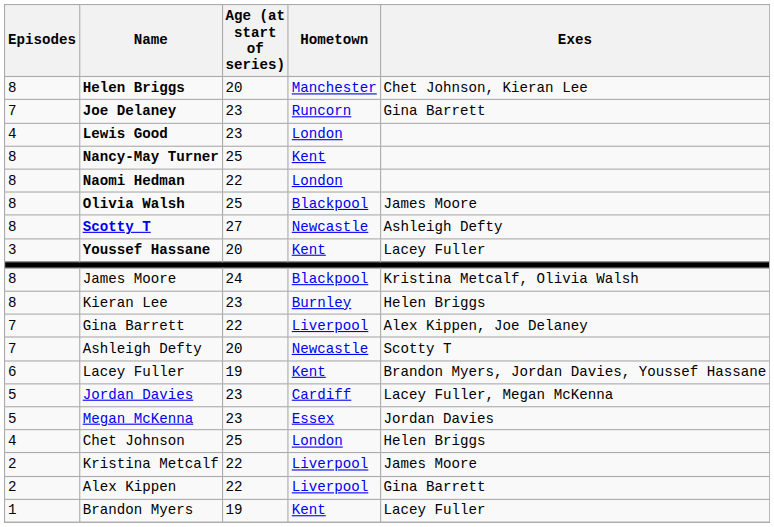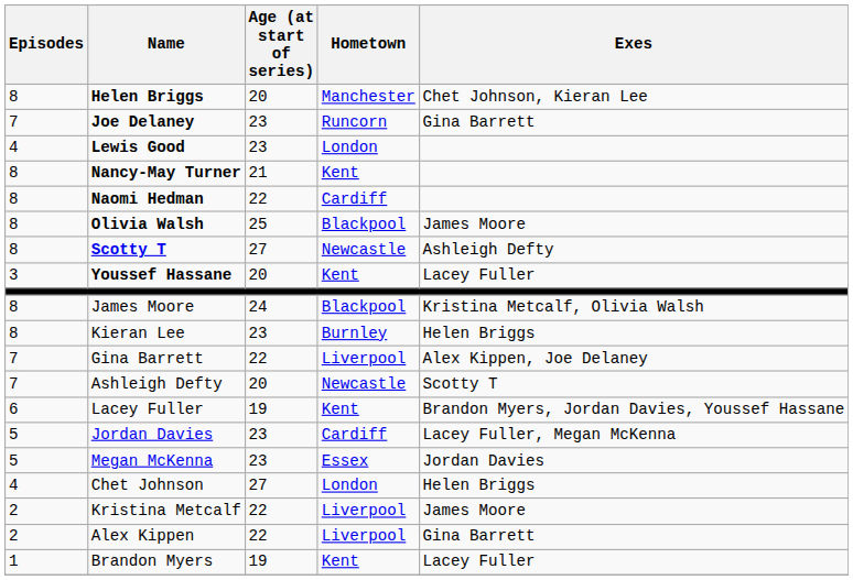 <table class="wikitable sortable">
 <tr>
 <th>Episodes</th>
 <th>Name</th>
 <th>Age (at start of series)</th>
 <th>Hometown</th>
 <th>Exes</th>
 </tr>
 <tr>
 <td>8</td>
 <td><strong>Helen Briggs</strong></td>
 <td>20</td>
 <td><a href='#'>Manchester</a></td>
 <td>Chet Johnson, Kieran Lee</td>
 </tr>
 <tr>
 <td>7</td>
 <td><strong>Joe Delaney</strong></td>
 <td>23</td>
 <td><a href='#'>Runcorn</a></td>
 <td>Gina Barrett</td>
 </tr>
 <tr>
 <td>4</td>
 <td><strong>Lewis Good</strong></td>
 <td>23</td>
 <td><a href='#'>London</a></td>
 <td></td>
 </tr>
 <tr>
 <td>8</td>
 <td nowrap><strong>Nancy-May Turner</strong></td>
-<td>25</td>
+<td>21</td>
 <td><a href='#'>Kent</a></td>
 <td></td>
 </tr>
 <tr>
 <td>8</td>
 <td><strong>Naomi Hedman</strong></td>
 <td>22</td>
-<td><a href='#'>London</a></td>
+<td><a href='#'>Cardiff</a></td>
 <td></td>
 </tr>
 <tr>
 <td>8</td>
 <td><strong>Olivia Walsh</strong></td>
 <td>25</td>
 <td><a href='#'>Blackpool</a></td>
 <td>James Moore</td>
 </tr>
 <tr>
 <td>8</td>
 <td><strong><a href='#'>Scotty T</a></strong></td>
 <td>27</td>
 <td><a href='#'>Newcastle</a></td>
 <td>Ashleigh Defty</td>
 </tr>
 <tr>
 <td>3</td>
 <td><strong>Youssef Hassane</strong></td>
 <td>20</td>
 <td><a href='#'>Kent</a></td>
 <td>Lacey Fuller</td>
 </tr>
 <tr>
 <th style="background:#000;" colspan="6"></th>
 </tr>
 <tr>
 <td>8</td>
 <td>James Moore</td>
 <td>24</td>
 <td><a href='#'>Blackpool</a></td>
 <td>Kristina Metcalf, Olivia Walsh</td>
 </tr>
 <tr>
 <td>8</td>
 <td>Kieran Lee</td>
 <td>23</td>
 <td><a href='#'>Burnley</a></td>
 <td>Helen Briggs</td>
 </tr>
 <tr>
 <td>7</td>
 <td>Gina Barrett</td>
 <td>22</td>
 <td><a href='#'>Liverpool</a></td>
 <td>Alex Kippen, Joe Delaney</td>
 </tr>
 <tr>
 <td>7</td>
 <td>Ashleigh Defty</td>
 <td>20</td>
 <td><a href='#'>Newcastle</a></td>
 <td>Scotty T</td>
 </tr>
 <tr>
 <td>6</td>
 <td>Lacey Fuller</td>
 <td>19</td>
 <td><a href='#'>Kent</a></td>
 <td nowrap>Brandon Myers, Jordan Davies, Youssef Hassane</td>
 </tr>
 <tr>
 <td>5</td>
 <td><a href='#'>Jordan Davies</a></td>
 <td>23</td>
 <td><a href='#'>Cardiff</a></td>
 <td>Lacey Fuller, Megan McKenna</td>
 </tr>
 <tr>
 <td>5</td>
 <td><a href='#'>Megan McKenna</a></td>
 <td>23</td>
 <td><a href='#'>Essex</a></td>
 <td>Jordan Davies</td>
 </tr>
 <tr>
 <td>4</td>
 <td>Chet Johnson</td>
-<td>25</td>
+<td>27</td>
 <td><a href='#'>London</a></td>
 <td>Helen Briggs</td>
 </tr>
 <tr>
 <td>2</td>
 <td>Kristina Metcalf</td>
 <td>22</td>
 <td><a href='#'>Liverpool</a></td>
 <td>James Moore</td>
 </tr>
 <tr>
 <td>2</td>
 <td>Alex Kippen</td>
 <td>22</td>
 <td><a href='#'>Liverpool</a></td>
 <td>Gina Barrett</td>
 </tr>
 <tr>
 <td>1</td>
 <td>Brandon Myers</td>
 <td>19</td>
 <td><a href='#'>Kent</a></td>
 <td>Lacey Fuller</td>
 </tr>
 <tr>
 </tr>
 </table>
